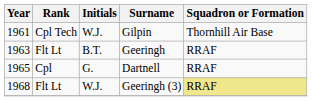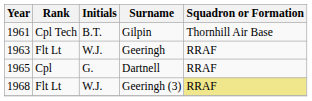 <table class="wikitable sortable collapsible" ">
 <tr>
 <th scope="row";>Year</th>
 <th scope="row";>Rank</th>
 <th scope="row";>Initials</th>
 <th scope="row";>Surname</th>
 <th scope="row";>Squadron or Formation</th>
 </tr>
 <tr>
 <td>1961</td>
 <td>Cpl Tech</td>
-<td>W.J.</td>
+<td>B.T.</td>
 <td>Gilpin</td>
 <td>Thornhill Air Base</td>
 </tr>
 <tr>
 <td>1963</td>
 <td>Flt Lt</td>
-<td>B.T.</td>
+<td>W.J.</td>
 <td>Geeringh</td>
 <td>RRAF</td>
 </tr>
 <tr>
 <td>1965</td>
 <td>Cpl</td>
 <td>G.</td>
 <td>Dartnell</td>
 <td>RRAF</td>
 </tr>
 <tr>
 <td>1968</td>
 <td>Flt Lt</td>
 <td>W.J.</td>
 <td>Geeringh (3)</td>
 <td style="background: khaki;">RRAF</td>
 </tr>
 <tr>
 </tr>
 </table>
